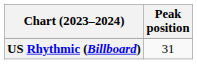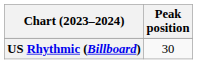 <table class="wikitable sortable plainrowheaders" style="text-align:center">
 <tr>
 <th scope="col">Chart (2023–2024)</th>
 <th scope="col">Peak<br>position</th>
 </tr>
 <tr>
 </tr>
 <tr>
 </tr>
 <tr>
 <th scope="row">US <a href='#'>Rhythmic</a> (<em><a href='#'>Billboard</a></em>)</th>
-<td>31</td>
+<td>30</td>
 </tr>
 </table>
